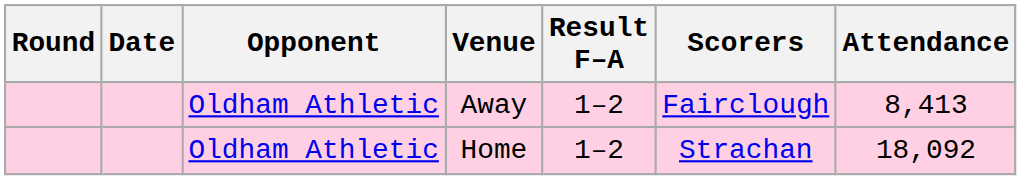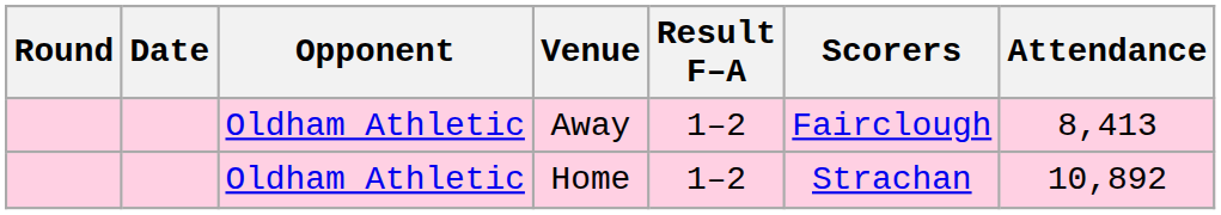 <table class="wikitable sortable" style="text-align:center;">
 <tr>
 <th>Round</th>
 <th>Date</th>
 <th>Opponent</th>
 <th>Venue</th>
 <th>Result<br>F–A</th>
 <th class=unsortable>Scorers</th>
 <th>Attendance</th>
 </tr>
 <tr bgcolor="#ffd0e3">
 <td></td>
 <td></td>
 <td><a href='#'>Oldham Athletic</a></td>
 <td>Away</td>
 <td>1–2</td>
 <td><a href='#'>Fairclough</a></td>
 <td>8,413</td>
 </tr>
 <tr bgcolor="#ffd0e3">
 <td></td>
 <td></td>
 <td><a href='#'>Oldham Athletic</a></td>
 <td>Home</td>
 <td>1–2</td>
 <td><a href='#'>Strachan</a></td>
-<td>18,092</td>
+<td>10,892</td>
 </tr>
 </table>
